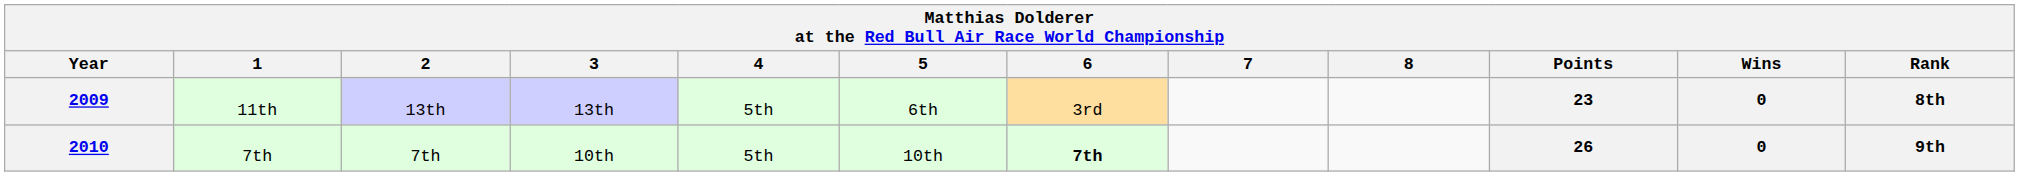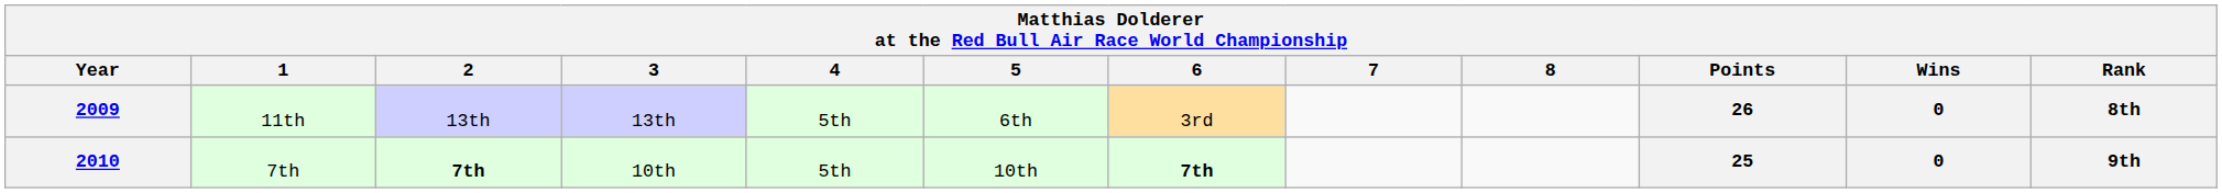 <table class="wikitable" clear=all>
 <tr>
 <th colspan=16 align=center> Matthias Dolderer<br>at the <a href='#'>Red Bull Air Race World Championship</a></th>
 </tr>
 <tr>
 <th width="2%">Year</th>
 <th width="2%">1</th>
 <th width="2%">2</th>
 <th width="2%">3</th>
 <th width="2%">4</th>
 <th width="2%">5</th>
 <th width="2%">6</th>
 <th width="2%">7</th>
 <th width="2%">8</th>
 <th width="2%">Points</th>
 <th width="2%">Wins</th>
 <th width="2%">Rank</th>
 </tr>
 <tr align=center>
 <th><a href='#'>2009</a></th>
 <td style="background:#dfffdf;"><br>11th</td>
 <td style="background:#CFCFFF;"><br>13th</td>
 <td style="background:#CFCFFF;"><br>13th</td>
 <td style="background:#dfffdf;"><br>5th</td>
 <td style="background:#dfffdf;"><br>6th</td>
 <td style="background:#ffdf9f;"><br>3rd</td>
 <td></td>
 <td></td>
-<th>23</th>
+<th>26</th>
 <th>0</th>
 <th>8th</th>
 </tr>
 <tr align=center>
 <th><a href='#'>2010</a></th>
 <td style="background:#dfffdf;"><br>7th</td>
-<td style="background:#dfffdf;"><br>7th</td>
+<td style="background:#dfffdf;"><strong><br>7th</strong></td>
 <td style="background:#dfffdf;"><br>10th</td>
 <td style="background:#dfffdf;"><br>5th</td>
 <td style="background:#dfffdf;"><br>10th</td>
 <td style="background:#dfffdf;"><strong><br>7th</strong></td>
 <td></td>
 <td></td>
-<th>26</th>
+<th>25</th>
 <th>0</th>
 <th>9th</th>
 </tr>
 </table>
